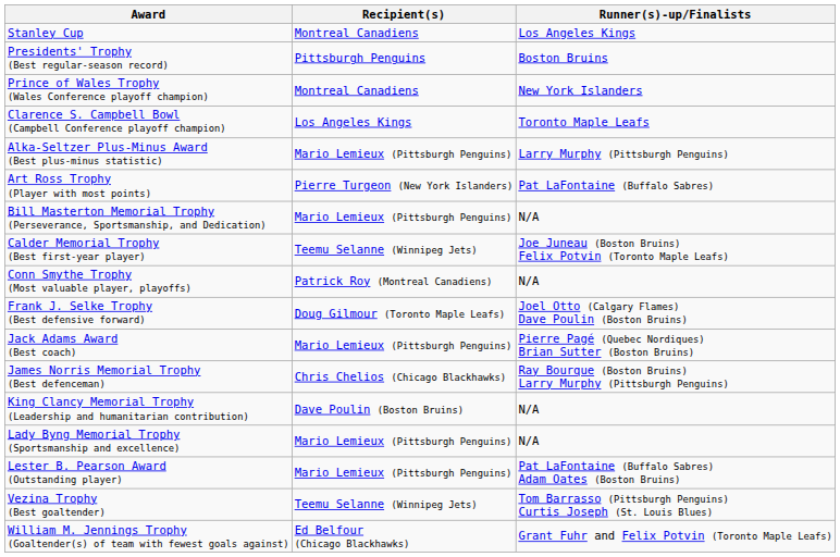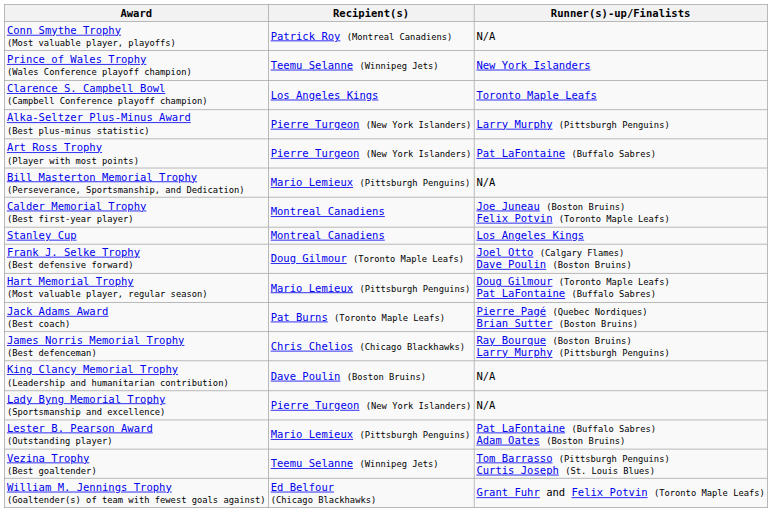 <table class="wikitable">
 <tr>
 <th>Award</th>
 <th>Recipient(s)</th>
 <th>Runner(s)-up/Finalists</th>
 </tr>
 <tr>
-<td><a href='#'>Stanley Cup</a></td>
-<td><a href='#'>Montreal Canadiens</a></td>
-<td><a href='#'>Los Angeles Kings</a></td>
-</tr>
-<tr>
-<td><a href='#'>Presidents' Trophy</a><br><small>(Best regular-season record)</small></td>
-<td><a href='#'>Pittsburgh Penguins</a></td>
-<td><a href='#'>Boston Bruins</a></td>
+<td><a href='#'>Conn Smythe Trophy</a><br><small>(Most valuable player, playoffs)</small></td>
+<td><a href='#'>Patrick Roy</a> <small>(Montreal Canadiens)</small></td>
+<td>N/A</td>
 </tr>
 <tr>
 <td><a href='#'>Prince of Wales Trophy</a><br><small>(Wales Conference playoff champion)</small></td>
-<td><a href='#'>Montreal Canadiens</a></td>
+<td><a href='#'>Teemu Selanne</a> <small>(Winnipeg Jets)</small></td>
 <td><a href='#'>New York Islanders</a></td>
 </tr>
 <tr>
 <td><a href='#'>Clarence S. Campbell Bowl</a><br><small>(Campbell Conference playoff champion)</small></td>
 <td><a href='#'>Los Angeles Kings</a></td>
 <td><a href='#'>Toronto Maple Leafs</a></td>
 </tr>
 <tr>
 <td><a href='#'>Alka-Seltzer Plus-Minus Award</a><br><small>(Best plus-minus statistic)</small></td>
-<td><a href='#'>Mario Lemieux</a> <small>(Pittsburgh Penguins)</small></td>
+<td><a href='#'>Pierre Turgeon</a> <small>(New York Islanders)</small></td>
 <td><a href='#'>Larry Murphy</a> <small>(Pittsburgh Penguins)</small></td>
 </tr>
 <tr>
 <td><a href='#'>Art Ross Trophy</a><br><small>(Player with most points)</small></td>
 <td><a href='#'>Pierre Turgeon</a> <small>(New York Islanders)</small></td>
 <td><a href='#'>Pat LaFontaine</a> <small>(Buffalo Sabres)</small></td>
 </tr>
 <tr>
 <td><a href='#'>Bill Masterton Memorial Trophy</a><br><small>(Perseverance, Sportsmanship, and Dedication)</small></td>
 <td><a href='#'>Mario Lemieux</a> <small>(Pittsburgh Penguins)</small></td>
 <td>N/A</td>
 </tr>
 <tr>
 <td><a href='#'>Calder Memorial Trophy</a><br><small>(Best first-year player)</small></td>
-<td><a href='#'>Teemu Selanne</a> <small>(Winnipeg Jets)</small></td>
+<td><a href='#'>Montreal Canadiens</a></td>
 <td><a href='#'>Joe Juneau</a> <small>(Boston Bruins)</small><br><a href='#'>Felix Potvin</a> <small>(Toronto Maple Leafs)</small></td>
 </tr>
 <tr>
-<td><a href='#'>Conn Smythe Trophy</a><br><small>(Most valuable player, playoffs)</small></td>
-<td><a href='#'>Patrick Roy</a> <small>(Montreal Canadiens)</small></td>
-<td>N/A</td>
+<td><a href='#'>Stanley Cup</a></td>
+<td><a href='#'>Montreal Canadiens</a></td>
+<td><a href='#'>Los Angeles Kings</a></td>
 </tr>
 <tr>
 <td><a href='#'>Frank J. Selke Trophy</a><br><small>(Best defensive forward)</small></td>
 <td><a href='#'>Doug Gilmour</a> <small>(Toronto Maple Leafs)</small></td>
 <td><a href='#'>Joel Otto</a> <small>(Calgary Flames)</small><br><a href='#'>Dave Poulin</a> <small>(Boston Bruins)</small></td>
 </tr>
 <tr>
+<td><a href='#'>Hart Memorial Trophy</a><br><small>(Most valuable player, regular season)</small></td>
+<td><a href='#'>Mario Lemieux</a> <small>(Pittsburgh Penguins)</small></td>
+<td><a href='#'>Doug Gilmour</a> <small>(Toronto Maple Leafs)</small><br><a href='#'>Pat LaFontaine</a> <small>(Buffalo Sabres)</small></td>
+</tr>
+<tr>
 <td><a href='#'>Jack Adams Award</a><br><small>(Best coach)</small></td>
-<td><a href='#'>Mario Lemieux</a> <small>(Pittsburgh Penguins)</small></td>
+<td><a href='#'>Pat Burns</a> <small>(Toronto Maple Leafs)</small></td>
 <td><a href='#'>Pierre Pagé</a> <small>(Quebec Nordiques)</small><br><a href='#'>Brian Sutter</a> <small>(Boston Bruins)</small></td>
 </tr>
 <tr>
 <td><a href='#'>James Norris Memorial Trophy</a><br><small>(Best defenceman)</small></td>
 <td><a href='#'>Chris Chelios</a> <small>(Chicago Blackhawks)</small></td>
 <td><a href='#'>Ray Bourque</a> <small>(Boston Bruins)</small><br><a href='#'>Larry Murphy</a> <small>(Pittsburgh Penguins)</small></td>
 </tr>
 <tr>
 <td><a href='#'>King Clancy Memorial Trophy</a><br><small>(Leadership and humanitarian contribution)</small></td>
 <td><a href='#'>Dave Poulin</a> <small>(Boston Bruins)</small></td>
 <td>N/A</td>
 </tr>
 <tr>
 <td><a href='#'>Lady Byng Memorial Trophy</a><br><small>(Sportsmanship and excellence)</small></td>
-<td><a href='#'>Mario Lemieux</a> <small>(Pittsburgh Penguins)</small></td>
+<td><a href='#'>Pierre Turgeon</a> <small>(New York Islanders)</small></td>
 <td>N/A</td>
 </tr>
 <tr>
 <td><a href='#'>Lester B. Pearson Award</a><br><small>(Outstanding player)</small></td>
 <td><a href='#'>Mario Lemieux</a> <small>(Pittsburgh Penguins)</small></td>
 <td><a href='#'>Pat LaFontaine</a> <small>(Buffalo Sabres)</small><br><a href='#'>Adam Oates</a> <small>(Boston Bruins)</small></td>
 </tr>
 <tr>
 <td><a href='#'>Vezina Trophy</a><br><small>(Best goaltender)</small></td>
 <td><a href='#'>Teemu Selanne</a> <small>(Winnipeg Jets)</small></td>
 <td><a href='#'>Tom Barrasso</a> <small>(Pittsburgh Penguins)</small><br><a href='#'>Curtis Joseph</a> <small>(St. Louis Blues)</small></td>
 </tr>
 <tr>
 <td><a href='#'>William M. Jennings Trophy</a><br><small>(Goaltender(s) of team with fewest goals against)</small></td>
 <td><a href='#'>Ed Belfour</a><br><small>(Chicago Blackhawks)</small></td>
 <td><a href='#'>Grant Fuhr</a> and <a href='#'>Felix Potvin</a> <small>(Toronto Maple Leafs)</small></td>
 </tr>
 </table>
